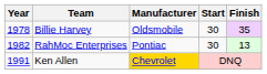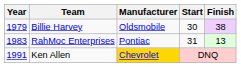 <table class="wikitable" style="font-size: 90%;">
 <tr>
 <th>Year</th>
 <th>Team</th>
 <th>Manufacturer</th>
 <th>Start</th>
 <th>Finish</th>
 </tr>
 <tr>
-<td><a href='#'>1978</a></td>
+<td><a href='#'>1979</a></td>
 <td><a href='#'>Billie Harvey</a></td>
 <td><a href='#'>Oldsmobile</a></td>
 <td align=center>30</td>
-<td align=center style="background:#EFCFFF;">35</td>
+<td align=center style="background:#EFCFFF;">38</td>
 </tr>
 <tr>
-<td><a href='#'>1982</a></td>
+<td><a href='#'>1983</a></td>
 <td><a href='#'>RahMoc Enterprises</a></td>
 <td><a href='#'>Pontiac</a></td>
-<td align=center>30</td>
+<td align=center>31</td>
 <td align=center style="background:#DFFFDF;">13</td>
 </tr>
 <tr>
 <td><a href='#'>1991</a></td>
 <td>Ken Allen</td>
 <td style="background: gold;"><a href='#'>Chevrolet</a></td>
 <td colspan=2 align=center style="background:#FFCFCF;">DNQ</td>
 </tr>
 </table>
